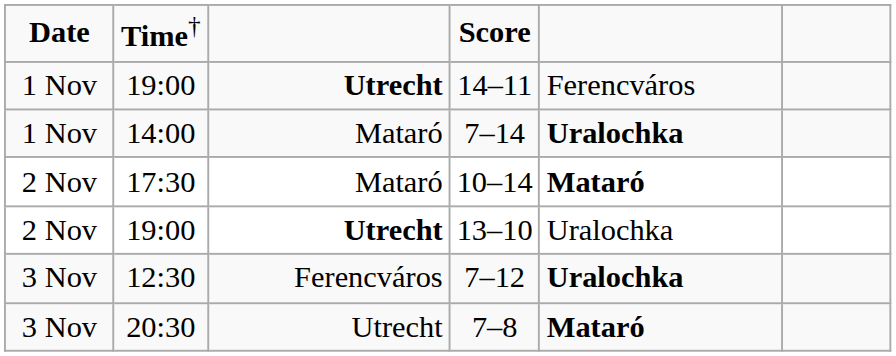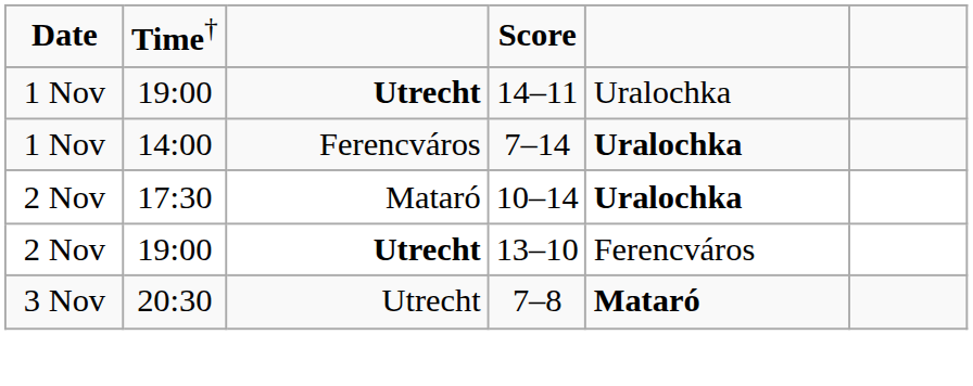 <table class=wikitable style="text-align:center;">
 <tr>
 <td width=50px><strong>Date</strong></td>
 <td width=40px><strong>Time</strong><sup>†</sup></td>
 <td width=120px></td>
 <td width=40px><strong>Score</strong></td>
 <td width=120px></td>
 <td width=50px></td>
 </tr>
 <tr>
 <td>1 Nov</td>
 <td>19:00</td>
 <td style="text-align:right"><strong>Utrecht</strong></td>
 <td>14–11</td>
-<td style="text-align:left">Ferencváros</td>
+<td style="text-align:left">Uralochka</td>
 <td></td>
 </tr>
 <tr>
 <td>1 Nov</td>
 <td>14:00</td>
-<td style="text-align:right">Mataró</td>
+<td style="text-align:right">Ferencváros</td>
 <td>7–14</td>
 <td style="text-align:left"><strong>Uralochka</strong></td>
 <td></td>
 </tr>
 <tr bgcolor=white>
 <td>2 Nov</td>
 <td>17:30</td>
 <td style="text-align:right">Mataró</td>
 <td>10–14</td>
-<td style="text-align:left"><strong>Mataró</strong></td>
+<td style="text-align:left"><strong>Uralochka</strong></td>
 <td></td>
 </tr>
 <tr bgcolor=white>
 <td>2 Nov</td>
 <td>19:00</td>
 <td style="text-align:right"><strong>Utrecht</strong></td>
 <td>13–10</td>
-<td style="text-align:left">Uralochka</td>
-<td></td>
-</tr>
-<tr>
-<td>3 Nov</td>
-<td>12:30</td>
-<td style="text-align:right">Ferencváros</td>
-<td>7–12</td>
-<td style="text-align:left"><strong>Uralochka</strong></td>
+<td style="text-align:left">Ferencváros</td>
 <td></td>
 </tr>
 <tr>
 <td>3 Nov</td>
 <td>20:30</td>
 <td style="text-align:right">Utrecht</td>
 <td>7–8</td>
 <td style="text-align:left"><strong>Mataró</strong></td>
 <td></td>
 </tr>
 </table>
